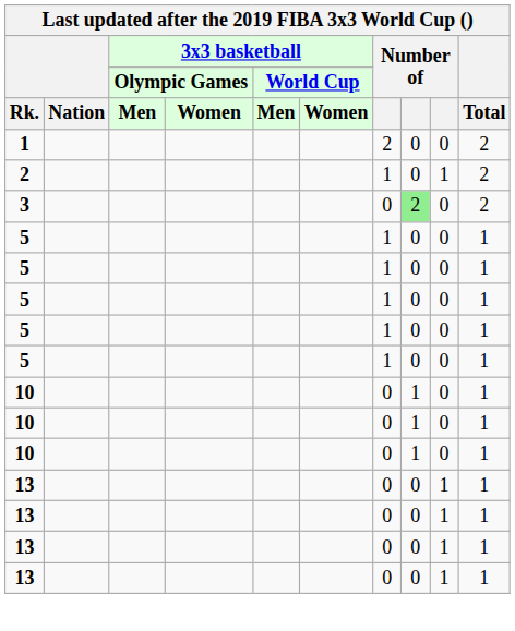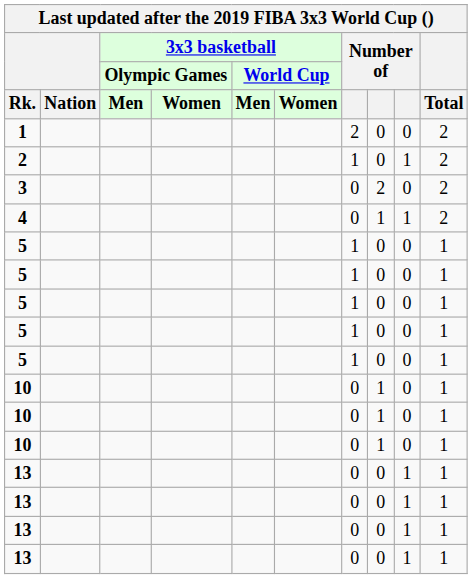 <table class="wikitable" style="margin-top: 0em; text-align: center; font-size: 100%;">
 <tr>
 <th colspan="10">Last updated after the 2019 FIBA 3x3 World Cup ()</th>
 </tr>
 <tr>
 <th rowspan="2" colspan="2"></th>
 <th colspan="4" style="background: #dfd;"><a href='#'>3x3 basketball</a></th>
 <th rowspan="2" colspan="3">Number of</th>
 <th rowspan="2"></th>
 </tr>
 <tr>
 <th colspan="2" style="background: #dfd;">Olympic Games</th>
 <th colspan="2" style="background: #dfd;"><a href='#'>World Cup</a></th>
 </tr>
 <tr>
 <th style="width: 1em;">Rk.</th>
 <th>Nation</th>
 <th style="background: #dfd;">Men</th>
 <th style="background: #dfd;">Women</th>
 <th style="background: #dfd;">Men</th>
 <th style="background: #dfd;">Women</th>
 <th style="width: 1em;"></th>
 <th style="width: 1em;"></th>
 <th style="width: 1em;"></th>
 <th style="width: 1em;">Total</th>
 </tr>
 <tr>
 <td><strong>1</strong></td>
 <td style="text-align: left;"></td>
 <td></td>
 <td></td>
 <td></td>
 <td></td>
 <td>2</td>
 <td>0</td>
 <td>0</td>
 <td>2</td>
 </tr>
 <tr>
 <td><strong>2</strong></td>
 <td style="text-align: left;"></td>
 <td></td>
 <td></td>
 <td></td>
 <td></td>
 <td>1</td>
 <td>0</td>
 <td>1</td>
 <td>2</td>
 </tr>
 <tr>
 <td><strong>3</strong></td>
 <td style="text-align: left;"></td>
 <td></td>
 <td></td>
 <td></td>
 <td></td>
 <td>0</td>
-<td style="background: lightgreen;">2</td>
+<td>2</td>
 <td>0</td>
+<td>2</td>
+</tr>
+<tr>
+<td><strong>4</strong></td>
+<td style="text-align: left;"></td>
+<td></td>
+<td></td>
+<td></td>
+<td></td>
+<td>0</td>
+<td>1</td>
+<td>1</td>
 <td>2</td>
 </tr>
 <tr>
 <td><strong>5</strong></td>
 <td style="text-align: left;"></td>
 <td></td>
 <td></td>
 <td></td>
 <td></td>
 <td>1</td>
 <td>0</td>
 <td>0</td>
 <td>1</td>
 </tr>
 <tr>
 <td><strong>5</strong></td>
 <td style="text-align: left;"></td>
 <td></td>
 <td></td>
 <td></td>
 <td></td>
 <td>1</td>
 <td>0</td>
 <td>0</td>
 <td>1</td>
 </tr>
 <tr>
 <td><strong>5</strong></td>
 <td style="text-align: left;"></td>
 <td></td>
 <td></td>
 <td></td>
 <td></td>
 <td>1</td>
 <td>0</td>
 <td>0</td>
 <td>1</td>
 </tr>
 <tr>
 <td><strong>5</strong></td>
 <td style="text-align: left;"></td>
 <td></td>
 <td></td>
 <td></td>
 <td></td>
 <td>1</td>
 <td>0</td>
 <td>0</td>
 <td>1</td>
 </tr>
 <tr>
 <td><strong>5</strong></td>
 <td style="text-align: left;"></td>
 <td></td>
 <td></td>
 <td></td>
 <td></td>
 <td>1</td>
 <td>0</td>
 <td>0</td>
 <td>1</td>
 </tr>
 <tr>
 <td><strong>10</strong></td>
 <td style="text-align: left;"></td>
 <td></td>
 <td></td>
 <td></td>
 <td></td>
 <td>0</td>
 <td>1</td>
 <td>0</td>
 <td>1</td>
 </tr>
 <tr>
 <td><strong>10</strong></td>
 <td style="text-align: left;"></td>
 <td></td>
 <td></td>
 <td></td>
 <td></td>
 <td>0</td>
 <td>1</td>
 <td>0</td>
 <td>1</td>
 </tr>
 <tr>
 <td><strong>10</strong></td>
 <td style="text-align: left;"></td>
 <td></td>
 <td></td>
 <td></td>
 <td></td>
 <td>0</td>
 <td>1</td>
 <td>0</td>
 <td>1</td>
 </tr>
 <tr>
 <td><strong>13</strong></td>
 <td style="text-align: left;"></td>
 <td></td>
 <td></td>
 <td></td>
 <td></td>
 <td>0</td>
 <td>0</td>
 <td>1</td>
 <td>1</td>
 </tr>
 <tr>
 <td><strong>13</strong></td>
 <td style="text-align: left;"></td>
 <td></td>
 <td></td>
 <td></td>
 <td></td>
 <td>0</td>
 <td>0</td>
 <td>1</td>
 <td>1</td>
 </tr>
 <tr>
 <td><strong>13</strong></td>
 <td style="text-align: left;"></td>
 <td></td>
 <td></td>
 <td></td>
 <td></td>
 <td>0</td>
 <td>0</td>
 <td>1</td>
 <td>1</td>
 </tr>
 <tr>
 <td><strong>13</strong></td>
 <td style="text-align: left;"></td>
 <td></td>
 <td></td>
 <td></td>
 <td></td>
 <td>0</td>
 <td>0</td>
 <td>1</td>
 <td>1</td>
 </tr>
 </table>
